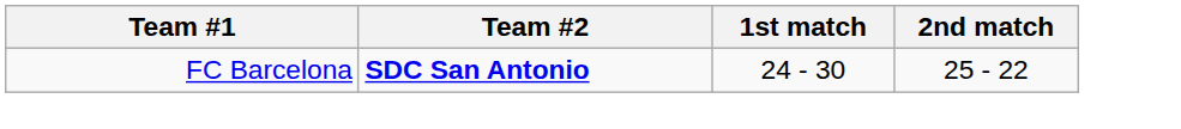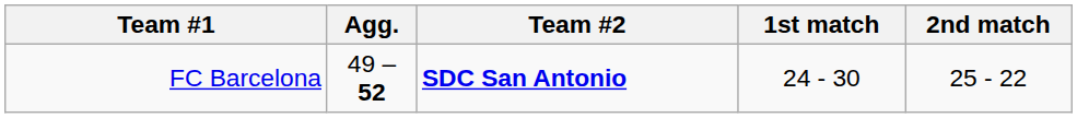 <table class=wikitable style="text-align:center">
 <tr>
 <th width=200>Team #1</th>
+<th width=50>Agg.</th>
 <th width=200>Team #2</th>
 <th width=100>1st match</th>
 <th width=100>2nd match</th>
 </tr>
 <tr>
 <td align=right><a href='#'>FC Barcelona</a> </td>
+<td>49 – <strong>52</strong></td>
 <td align=left> <strong><a href='#'>SDC San Antonio</a></strong></td>
 <td>24 - 30</td>
 <td>25 - 22</td>
 </tr>
 </table>
